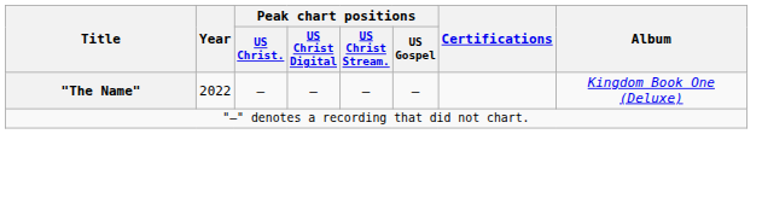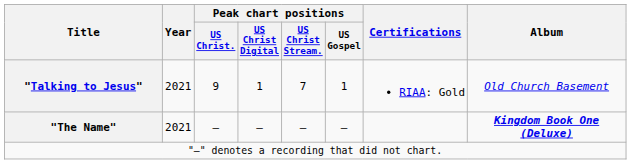 <table class="wikitable plainrowheaders" style="text-align:center;">
 <tr>
 <th scope="col" rowspan="2" style="width:14em;">Title</th>
 <th scope="col" rowspan="2">Year</th>
 <th scope="col" colspan="4">Peak chart positions</th>
 <th scope="col" rowspan="2"><a href='#'>Certifications</a></th>
 <th scope="col" rowspan="2" style="width:14em;">Album</th>
 </tr>
 <tr>
 <th style="width:3em; font-size:85%;"><a href='#'>US<br>Christ.</a><br></th>
 <th style="width:3em; font-size:85%;"><a href='#'>US<br>Christ<br>Digital</a><br></th>
 <th style="width:3em; font-size:85%;"><a href='#'>US<br>Christ<br>Stream.</a><br></th>
 <th style="width:3em; font-size:85%;">US<br>Gospel<br></th>
 </tr>
 <tr>
+<th scope="row">"<a href='#'>Talking to Jesus</a>"<br></th>
+<td>2021</td>
+<td>9</td>
+<td>1</td>
+<td>7</td>
+<td>1</td>
+<td><br><ul><li><a href='#'>RIAA</a>: Gold</li></ul></td>
+<td><em><a href='#'>Old Church Basement</a></em></td>
+</tr>
+<tr>
 <th scope="row">"The Name"<br></th>
-<td>2022</td>
+<td>2021</td>
 <td>—</td>
 <td>—</td>
 <td>—</td>
 <td>—</td>
 <td></td>
-<td><em><a href='#'>Kingdom Book One (Deluxe)</a></em></td>
+<td><strong><em><a href='#'>Kingdom Book One (Deluxe)</a></em></strong></td>
 </tr>
 <tr>
 <td colspan="8" style="font-size:90%">"—" denotes a recording that did not chart.</td>
 </tr>
 </table>
